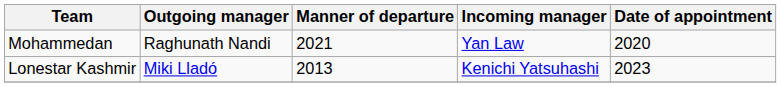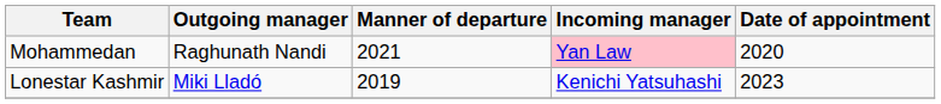 <table class="wikitable">
 <tr>
 <th>Team</th>
 <th>Outgoing manager</th>
 <th>Manner of departure</th>
 <th>Incoming manager</th>
 <th>Date of appointment</th>
 </tr>
 <tr>
 <td>Mohammedan</td>
 <td> Raghunath Nandi</td>
 <td>2021</td>
-<td> <a href='#'>Yan Law</a></td>
+<td style="background: pink;"> <a href='#'>Yan Law</a></td>
 <td>2020</td>
 </tr>
 <tr>
 <td>Lonestar Kashmir</td>
 <td> <a href='#'>Miki Lladó</a></td>
-<td>2013</td>
+<td>2019</td>
 <td> <a href='#'>Kenichi Yatsuhashi</a></td>
 <td>2023</td>
 </tr>
 <tr>
 </tr>
 </table>
